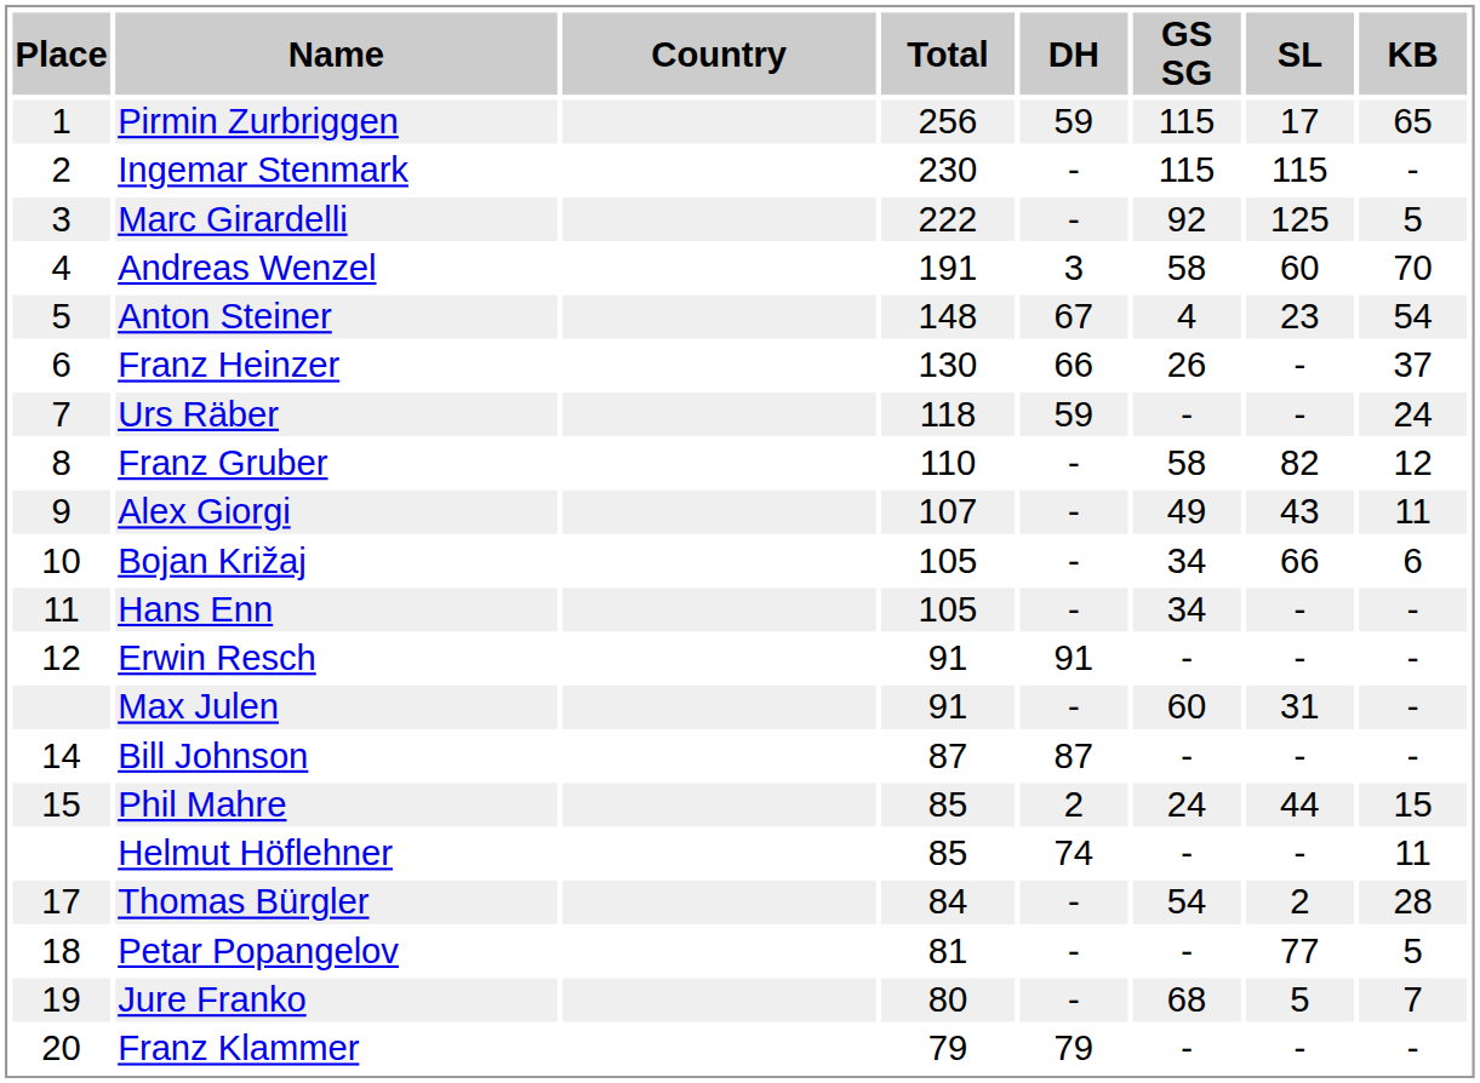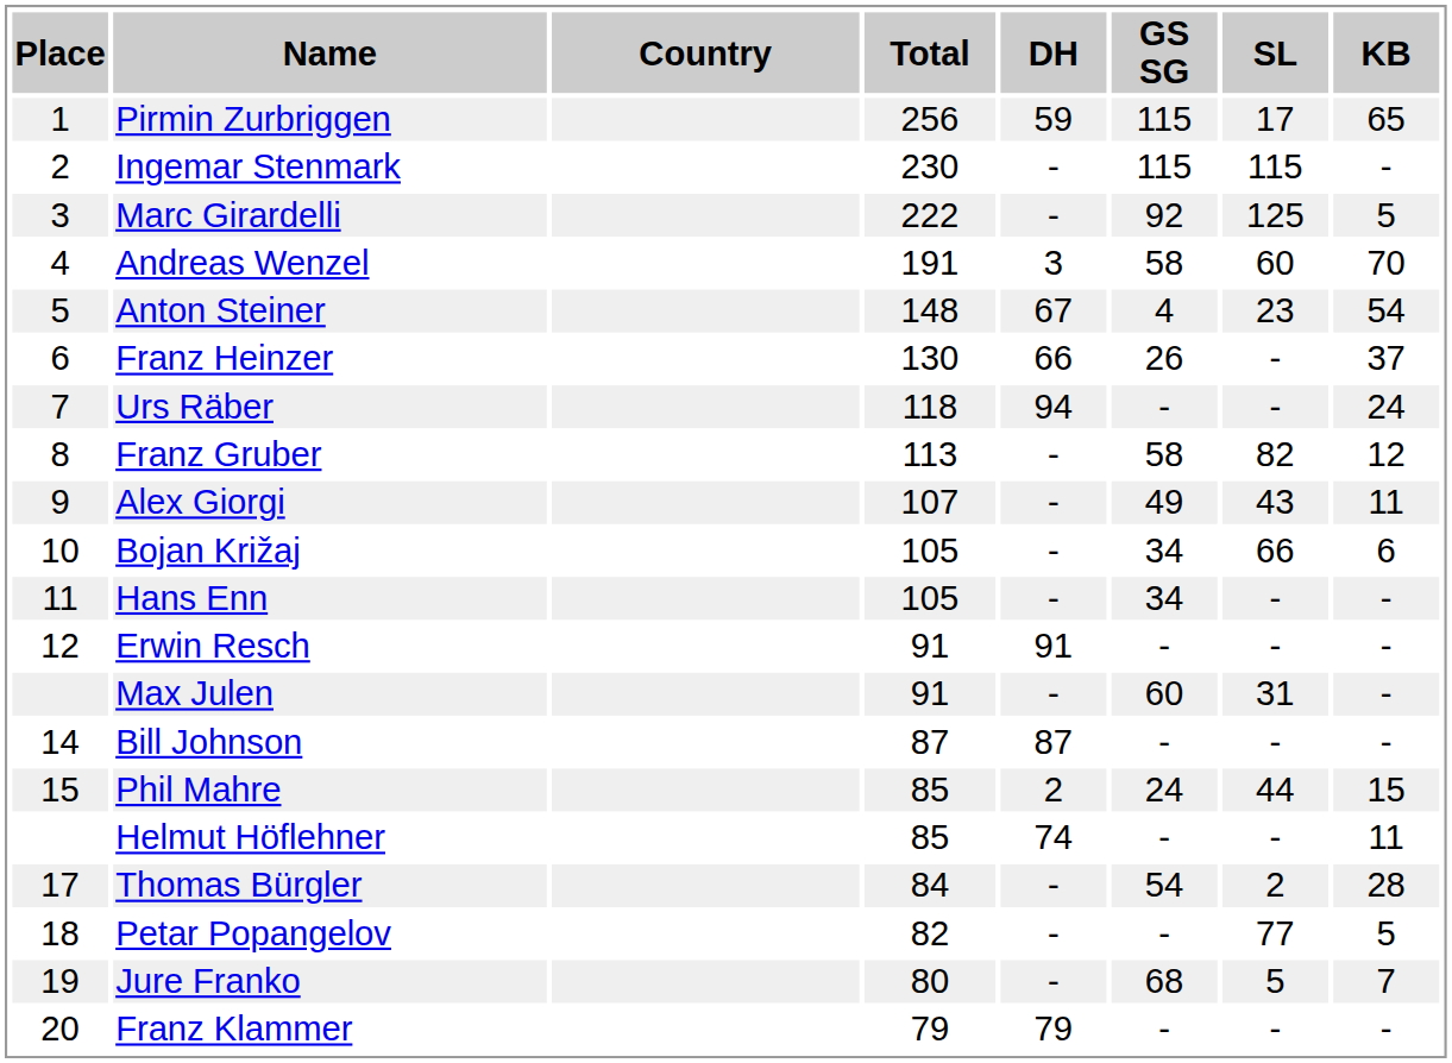 <table border="0" style="border: 1px solid #999; background-color:#FFFFFF; text-align:center; font-size:86%; line-height:15px;">
 <tr align="center" bgcolor="#CCCCCC">
 <th width=35>Place</th>
 <th width=170>Name</th>
 <th width=120>Country</th>
 <th width=50>Total</th>
 <th width=40>DH</th>
 <th width=40>GS<br>SG</th>
 <th width=40>SL</th>
 <th width=40>KB</th>
 </tr>
 <tr bgcolor="#EFEFEF">
 <td>1</td>
 <td align="left"><a href='#'>Pirmin Zurbriggen</a></td>
 <td align="left"></td>
 <td>256</td>
 <td>59</td>
 <td>115</td>
 <td>17</td>
 <td>65</td>
 </tr>
 <tr>
 <td>2</td>
 <td align="left"><a href='#'>Ingemar Stenmark</a></td>
 <td align="left"></td>
 <td>230</td>
 <td>-</td>
 <td>115</td>
 <td>115</td>
 <td>-</td>
 </tr>
 <tr bgcolor="#EFEFEF">
 <td>3</td>
 <td align="left"><a href='#'>Marc Girardelli</a></td>
 <td align="left"></td>
 <td>222</td>
 <td>-</td>
 <td>92</td>
 <td>125</td>
 <td>5</td>
 </tr>
 <tr>
 <td>4</td>
 <td align="left"><a href='#'>Andreas Wenzel</a></td>
 <td align="left"></td>
 <td>191</td>
 <td>3</td>
 <td>58</td>
 <td>60</td>
 <td>70</td>
 </tr>
 <tr bgcolor="#EFEFEF">
 <td>5</td>
 <td align="left"><a href='#'>Anton Steiner</a></td>
 <td align="left"></td>
 <td>148</td>
 <td>67</td>
 <td>4</td>
 <td>23</td>
 <td>54</td>
 </tr>
 <tr>
 <td>6</td>
 <td align="left"><a href='#'>Franz Heinzer</a></td>
 <td align="left"></td>
 <td>130</td>
 <td>66</td>
 <td>26</td>
 <td>-</td>
 <td>37</td>
 </tr>
 <tr bgcolor="#EFEFEF">
 <td>7</td>
 <td align="left"><a href='#'>Urs Räber</a></td>
 <td align="left"></td>
 <td>118</td>
-<td>59</td>
+<td>94</td>
 <td>-</td>
 <td>-</td>
 <td>24</td>
 </tr>
 <tr>
 <td>8</td>
 <td align="left"><a href='#'>Franz Gruber</a></td>
 <td align="left"></td>
-<td>110</td>
+<td>113</td>
 <td>-</td>
 <td>58</td>
 <td>82</td>
 <td>12</td>
 </tr>
 <tr bgcolor="#EFEFEF">
 <td>9</td>
 <td align="left"><a href='#'>Alex Giorgi</a></td>
 <td align="left"></td>
 <td>107</td>
 <td>-</td>
 <td>49</td>
 <td>43</td>
 <td>11</td>
 </tr>
 <tr>
 <td>10</td>
 <td align="left"><a href='#'>Bojan Križaj</a></td>
 <td align="left"></td>
 <td>105</td>
 <td>-</td>
 <td>34</td>
 <td>66</td>
 <td>6</td>
 </tr>
 <tr bgcolor="#EFEFEF">
 <td>11</td>
 <td align="left"><a href='#'>Hans Enn</a></td>
 <td align="left"></td>
 <td>105</td>
 <td>-</td>
 <td>34</td>
 <td>-</td>
 <td>-</td>
 </tr>
 <tr>
 <td>12</td>
 <td align="left"><a href='#'>Erwin Resch</a></td>
 <td align="left"></td>
 <td>91</td>
 <td>91</td>
 <td>-</td>
 <td>-</td>
 <td>-</td>
 </tr>
 <tr bgcolor="#EFEFEF">
 <td></td>
 <td align="left"><a href='#'>Max Julen</a></td>
 <td align="left"></td>
 <td>91</td>
 <td>-</td>
 <td>60</td>
 <td>31</td>
 <td>-</td>
 </tr>
 <tr>
 <td>14</td>
 <td align="left"><a href='#'>Bill Johnson</a></td>
 <td align="left"></td>
 <td>87</td>
 <td>87</td>
 <td>-</td>
 <td>-</td>
 <td>-</td>
 </tr>
 <tr bgcolor="#EFEFEF">
 <td>15</td>
 <td align="left"><a href='#'>Phil Mahre</a></td>
 <td align="left"></td>
 <td>85</td>
 <td>2</td>
 <td>24</td>
 <td>44</td>
 <td>15</td>
 </tr>
 <tr>
 <td></td>
 <td align="left"><a href='#'>Helmut Höflehner</a></td>
 <td align="left"></td>
 <td>85</td>
 <td>74</td>
 <td>-</td>
 <td>-</td>
 <td>11</td>
 </tr>
 <tr bgcolor="#EFEFEF">
 <td>17</td>
 <td align="left"><a href='#'>Thomas Bürgler</a></td>
 <td align="left"></td>
 <td>84</td>
 <td>-</td>
 <td>54</td>
 <td>2</td>
 <td>28</td>
 </tr>
 <tr>
 <td>18</td>
 <td align="left"><a href='#'>Petar Popangelov</a></td>
 <td align="left"></td>
-<td>81</td>
+<td>82</td>
 <td>-</td>
 <td>-</td>
 <td>77</td>
 <td>5</td>
 </tr>
 <tr bgcolor="#EFEFEF">
 <td>19</td>
 <td align="left"><a href='#'>Jure Franko</a></td>
 <td align="left"></td>
 <td>80</td>
 <td>-</td>
 <td>68</td>
 <td>5</td>
 <td>7</td>
 </tr>
 <tr>
 <td>20</td>
 <td align="left"><a href='#'>Franz Klammer</a></td>
 <td align="left"></td>
 <td>79</td>
 <td>79</td>
 <td>-</td>
 <td>-</td>
 <td>-</td>
 </tr>
 </table>
